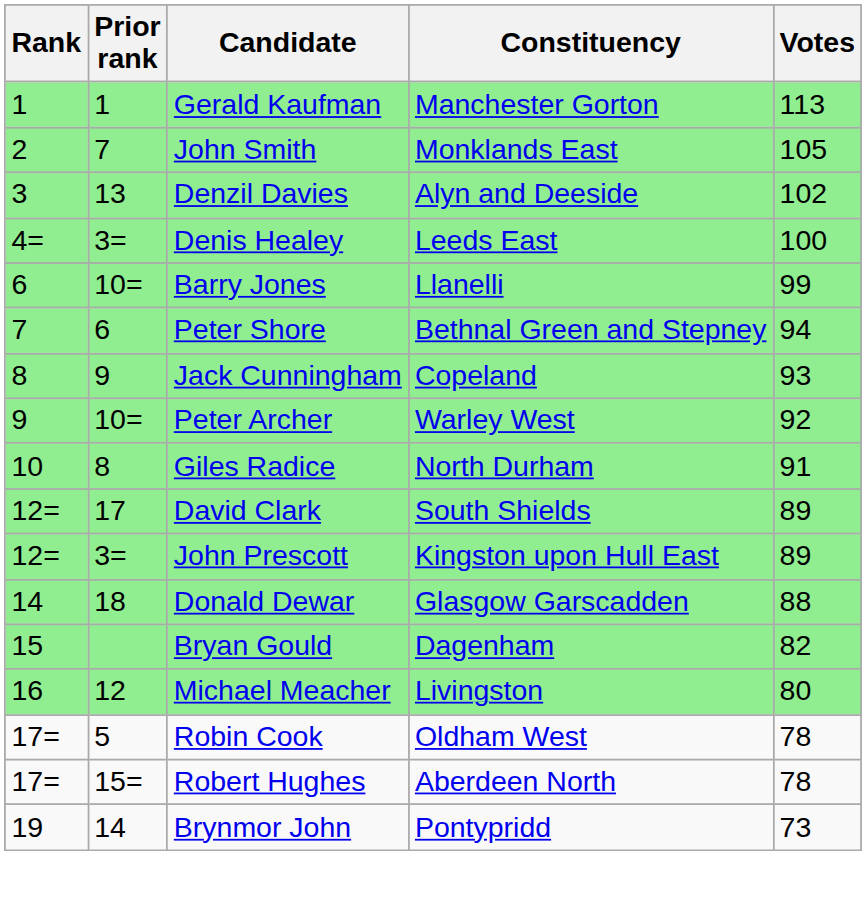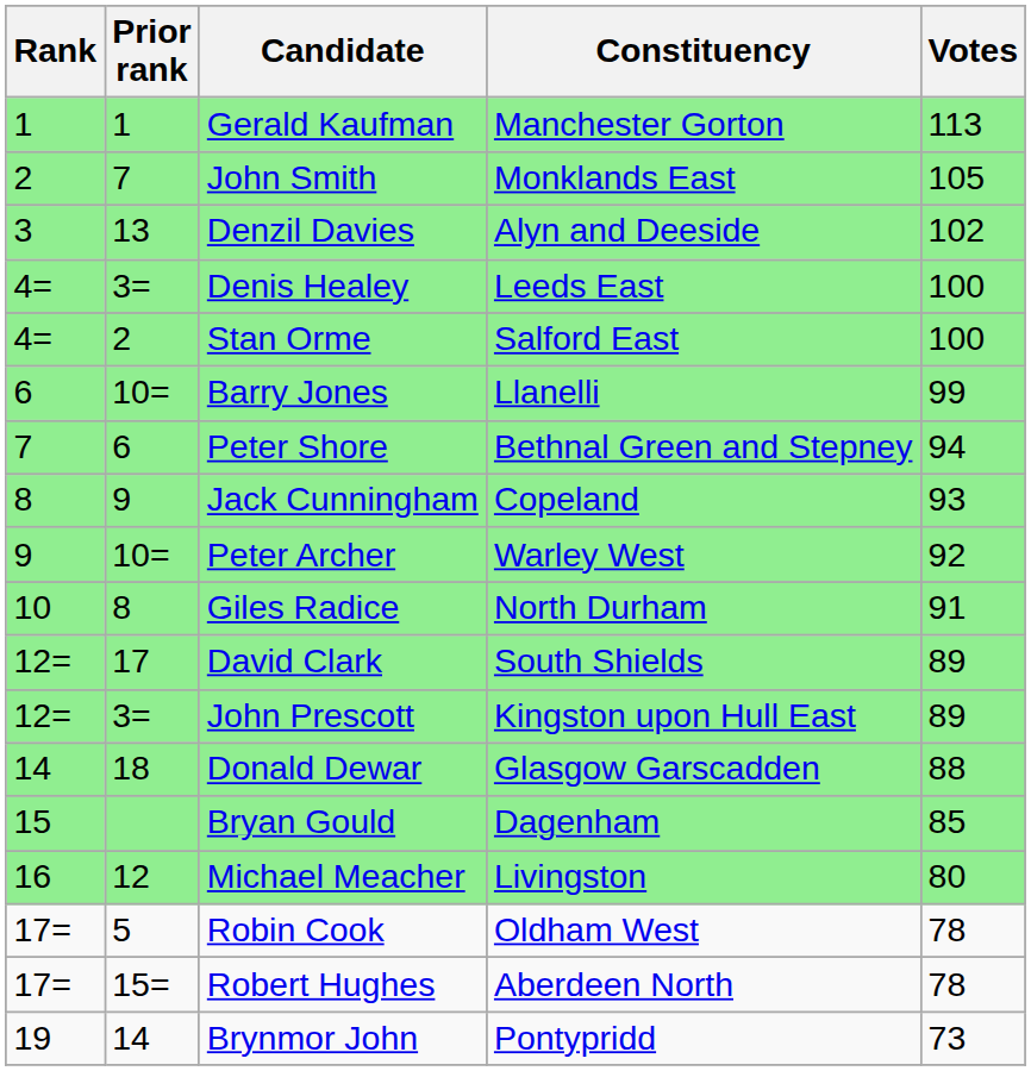 <table class="wikitable sortable">
 <tr>
 <th>Rank<br></th>
 <th>Prior<br>rank<br></th>
 <th>Candidate<br></th>
 <th>Constituency<br></th>
 <th>Votes<br></th>
 </tr>
 <tr bgcolor="lightgreen">
 <td>1</td>
 <td>1</td>
 <td><a href='#'>Gerald Kaufman</a></td>
 <td><a href='#'>Manchester Gorton</a></td>
 <td>113</td>
 </tr>
 <tr bgcolor="lightgreen">
 <td>2</td>
 <td>7</td>
 <td><a href='#'>John Smith</a></td>
 <td><a href='#'>Monklands East</a></td>
 <td>105</td>
 </tr>
 <tr bgcolor="lightgreen">
 <td>3</td>
 <td>13</td>
 <td><a href='#'>Denzil Davies</a></td>
 <td><a href='#'>Alyn and Deeside</a></td>
 <td>102</td>
 </tr>
 <tr bgcolor="lightgreen">
 <td>4=</td>
 <td>3=</td>
 <td><a href='#'>Denis Healey</a></td>
 <td><a href='#'>Leeds East</a></td>
+<td>100</td>
+</tr>
+<tr bgcolor="lightgreen">
+<td>4=</td>
+<td>2</td>
+<td><a href='#'>Stan Orme</a></td>
+<td><a href='#'>Salford East</a></td>
 <td>100</td>
 </tr>
 <tr bgcolor="lightgreen">
 <td>6</td>
 <td>10=</td>
 <td><a href='#'>Barry Jones</a></td>
 <td><a href='#'>Llanelli</a></td>
 <td>99</td>
 </tr>
 <tr bgcolor="lightgreen">
 <td>7</td>
 <td>6</td>
 <td><a href='#'>Peter Shore</a></td>
 <td><a href='#'>Bethnal Green and Stepney</a></td>
 <td>94</td>
 </tr>
 <tr bgcolor="lightgreen">
 <td>8</td>
 <td>9</td>
 <td><a href='#'>Jack Cunningham</a></td>
 <td><a href='#'>Copeland</a></td>
 <td>93</td>
 </tr>
 <tr bgcolor="lightgreen">
 <td>9</td>
 <td>10=</td>
 <td><a href='#'>Peter Archer</a></td>
 <td><a href='#'>Warley West</a></td>
 <td>92</td>
 </tr>
 <tr bgcolor="lightgreen">
 <td>10</td>
 <td>8</td>
 <td><a href='#'>Giles Radice</a></td>
 <td><a href='#'>North Durham</a></td>
 <td>91</td>
 </tr>
 <tr bgcolor="lightgreen">
 <td>12=</td>
 <td>17</td>
 <td><a href='#'>David Clark</a></td>
 <td><a href='#'>South Shields</a></td>
 <td>89</td>
 </tr>
 <tr bgcolor="lightgreen">
 <td>12=</td>
 <td>3=</td>
 <td><a href='#'>John Prescott</a></td>
 <td><a href='#'>Kingston upon Hull East</a></td>
 <td>89</td>
 </tr>
 <tr bgcolor="lightgreen">
 <td>14</td>
 <td>18</td>
 <td><a href='#'>Donald Dewar</a></td>
 <td><a href='#'>Glasgow Garscadden</a></td>
 <td>88</td>
 </tr>
 <tr bgcolor="lightgreen">
 <td>15</td>
 <td></td>
 <td><a href='#'>Bryan Gould</a></td>
 <td><a href='#'>Dagenham</a></td>
-<td>82</td>
+<td>85</td>
 </tr>
 <tr bgcolor="lightgreen">
 <td>16</td>
 <td>12</td>
 <td><a href='#'>Michael Meacher</a></td>
 <td><a href='#'>Livingston</a></td>
 <td>80</td>
 </tr>
 <tr>
 <td>17=</td>
 <td>5</td>
 <td><a href='#'>Robin Cook</a></td>
 <td><a href='#'>Oldham West</a></td>
 <td>78</td>
 </tr>
 <tr>
 <td>17=</td>
 <td>15=</td>
 <td><a href='#'>Robert Hughes</a></td>
 <td><a href='#'>Aberdeen North</a></td>
 <td>78</td>
 </tr>
 <tr>
 <td>19</td>
 <td>14</td>
 <td><a href='#'>Brynmor John</a></td>
 <td><a href='#'>Pontypridd</a></td>
 <td>73</td>
 </tr>
 </table>
